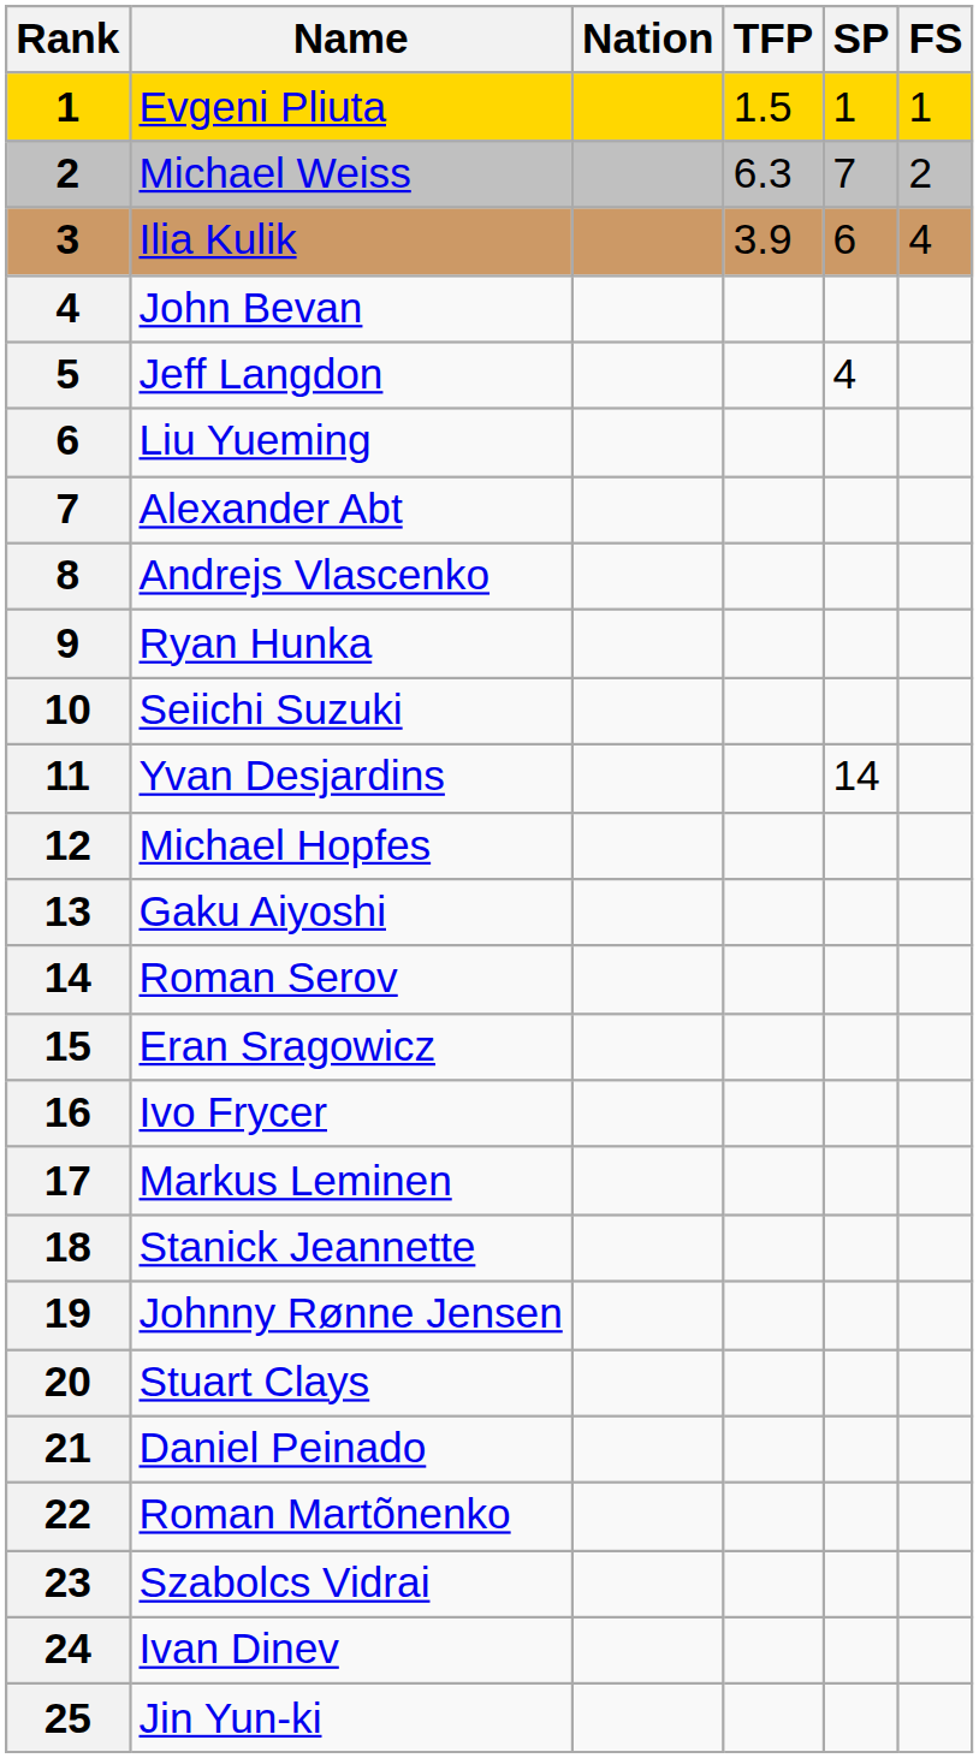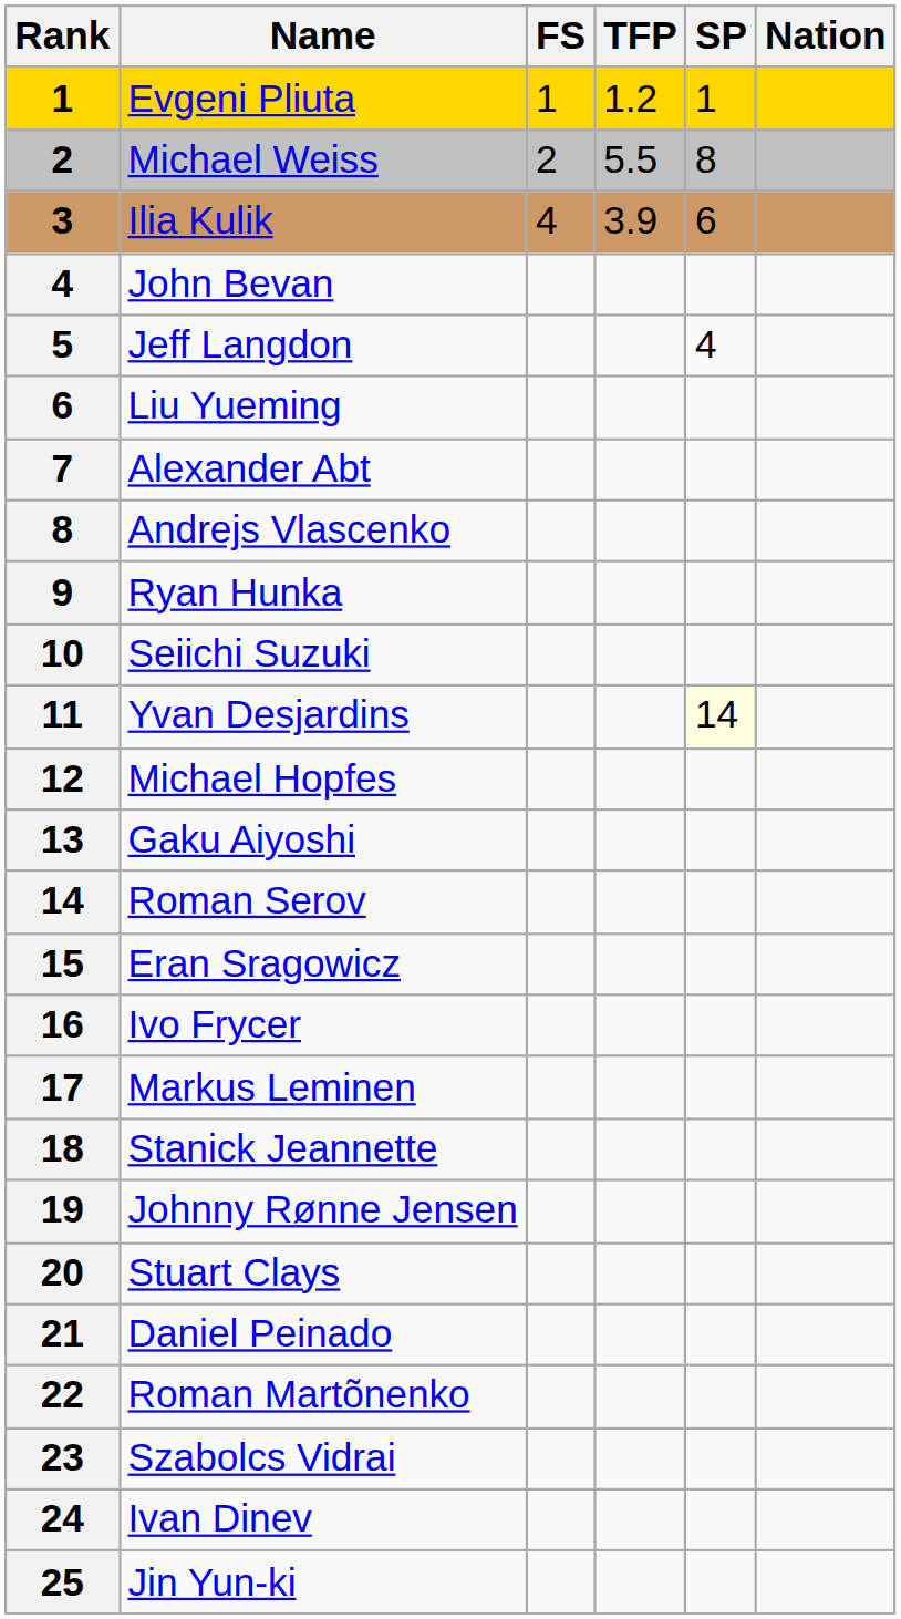 <table class="wikitable sortable">
 <tr>
 <th>Rank</th>
 <th>Name</th>
-<th>Nation</th>
+<th>FS</th>
 <th>TFP</th>
 <th>SP</th>
-<th>FS</th>
+<th>Nation</th>
 </tr>
 <tr bgcolor=gold>
 <td align=center><strong>1</strong></td>
 <td><a href='#'>Evgeni Pliuta</a></td>
+<td>1</td>
+<td>1.2</td>
+<td>1</td>
 <td></td>
-<td>1.5</td>
-<td>1</td>
-<td>1</td>
 </tr>
 <tr bgcolor=silver>
 <td align=center><strong>2</strong></td>
 <td><a href='#'>Michael Weiss</a></td>
+<td>2</td>
+<td>5.5</td>
+<td>8</td>
 <td></td>
-<td>6.3</td>
-<td>7</td>
-<td>2</td>
 </tr>
 <tr bgcolor=cc9966>
 <td align=center><strong>3</strong></td>
 <td><a href='#'>Ilia Kulik</a></td>
-<td></td>
+<td>4</td>
 <td>3.9</td>
 <td>6</td>
-<td>4</td>
+<td></td>
 </tr>
 <tr>
 <th>4</th>
 <td><a href='#'>John Bevan</a></td>
 <td></td>
 <td></td>
 <td></td>
 <td></td>
 </tr>
 <tr>
 <th>5</th>
 <td><a href='#'>Jeff Langdon</a></td>
 <td></td>
 <td></td>
 <td>4</td>
 <td></td>
 </tr>
 <tr>
 <th>6</th>
 <td><a href='#'>Liu Yueming</a></td>
 <td></td>
 <td></td>
 <td></td>
 <td></td>
 </tr>
 <tr>
 <th>7</th>
 <td><a href='#'>Alexander Abt</a></td>
 <td></td>
 <td></td>
 <td></td>
 <td></td>
 </tr>
 <tr>
 <th>8</th>
 <td><a href='#'>Andrejs Vlascenko</a></td>
 <td></td>
 <td></td>
 <td></td>
 <td></td>
 </tr>
 <tr>
 <th>9</th>
 <td><a href='#'>Ryan Hunka</a></td>
 <td></td>
 <td></td>
 <td></td>
 <td></td>
 </tr>
 <tr>
 <th>10</th>
 <td><a href='#'>Seiichi Suzuki</a></td>
 <td></td>
 <td></td>
 <td></td>
 <td></td>
 </tr>
 <tr>
 <th>11</th>
 <td><a href='#'>Yvan Desjardins</a></td>
 <td></td>
 <td></td>
-<td>14</td>
+<td style="background: lightyellow;">14</td>
 <td></td>
 </tr>
 <tr>
 <th>12</th>
 <td><a href='#'>Michael Hopfes</a></td>
 <td></td>
 <td></td>
 <td></td>
 <td></td>
 </tr>
 <tr>
 <th>13</th>
 <td><a href='#'>Gaku Aiyoshi</a></td>
 <td></td>
 <td></td>
 <td></td>
 <td></td>
 </tr>
 <tr>
 <th>14</th>
 <td><a href='#'>Roman Serov</a></td>
 <td></td>
 <td></td>
 <td></td>
 <td></td>
 </tr>
 <tr>
 <th>15</th>
 <td><a href='#'>Eran Sragowicz</a></td>
 <td></td>
 <td></td>
 <td></td>
 <td></td>
 </tr>
 <tr>
 <th>16</th>
 <td><a href='#'>Ivo Frycer</a></td>
 <td></td>
 <td></td>
 <td></td>
 <td></td>
 </tr>
 <tr>
 <th>17</th>
 <td><a href='#'>Markus Leminen</a></td>
 <td></td>
 <td></td>
 <td></td>
 <td></td>
 </tr>
 <tr>
 <th>18</th>
 <td><a href='#'>Stanick Jeannette</a></td>
 <td></td>
 <td></td>
 <td></td>
 <td></td>
 </tr>
 <tr>
 <th>19</th>
 <td><a href='#'>Johnny Rønne Jensen</a></td>
 <td></td>
 <td></td>
 <td></td>
 <td></td>
 </tr>
 <tr>
 <th>20</th>
 <td><a href='#'>Stuart Clays</a></td>
 <td></td>
 <td></td>
 <td></td>
 <td></td>
 </tr>
 <tr>
 <th>21</th>
 <td><a href='#'>Daniel Peinado</a></td>
 <td></td>
 <td></td>
 <td></td>
 <td></td>
 </tr>
 <tr>
 <th>22</th>
 <td><a href='#'>Roman Martõnenko</a></td>
 <td></td>
 <td></td>
 <td></td>
 <td></td>
 </tr>
 <tr>
 <th>23</th>
 <td><a href='#'>Szabolcs Vidrai</a></td>
 <td></td>
 <td></td>
 <td></td>
 <td></td>
 </tr>
 <tr>
 <th>24</th>
 <td><a href='#'>Ivan Dinev</a></td>
 <td></td>
 <td></td>
 <td></td>
 <td></td>
 </tr>
 <tr>
 <th>25</th>
 <td><a href='#'>Jin Yun-ki</a></td>
 <td></td>
 <td></td>
 <td></td>
 <td></td>
 </tr>
 </table>
